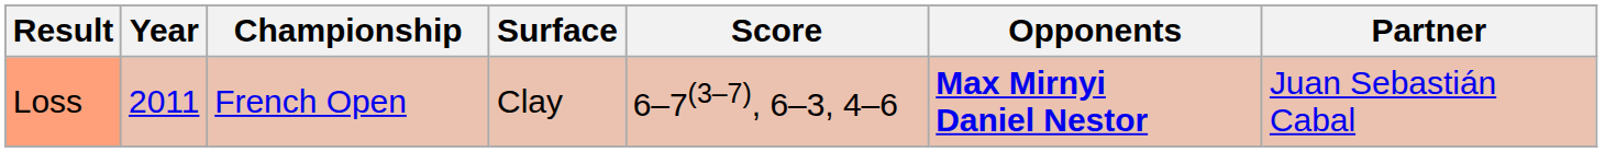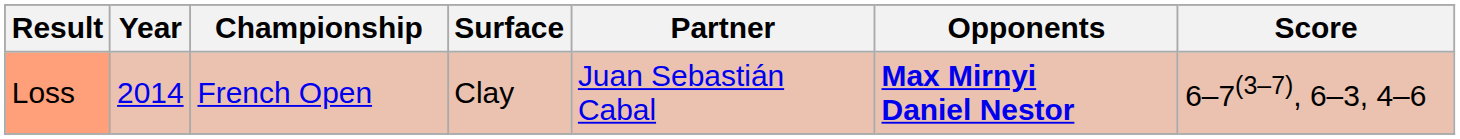 <table class="sortable wikitable">
 <tr>
 <th>Result</th>
 <th>Year</th>
 <th style="width:130px">Championship</th>
 <th>Surface</th>
+<th style="width:155px">Partner</th>
+<th style="width:155px">Opponents</th>
 <th style="width:140px"  class="unsortable">Score</th>
-<th style="width:155px">Opponents</th>
-<th style="width:155px">Partner</th>
 </tr>
 <tr bgcolor=ebc2af>
 <td style="background:#ffa07a;">Loss</td>
-<td><a href='#'>2011</a></td>
+<td><a href='#'>2014</a></td>
 <td><a href='#'>French Open</a></td>
 <td>Clay</td>
+<td> <a href='#'>Juan Sebastián Cabal</a></td>
+<td><strong> <a href='#'>Max Mirnyi</a><br> <a href='#'>Daniel Nestor</a></strong></td>
 <td>6–7<sup>(3–7)</sup>, 6–3, 4–6</td>
-<td><strong> <a href='#'>Max Mirnyi</a><br> <a href='#'>Daniel Nestor</a></strong></td>
-<td> <a href='#'>Juan Sebastián Cabal</a></td>
 </tr>
 </table>
